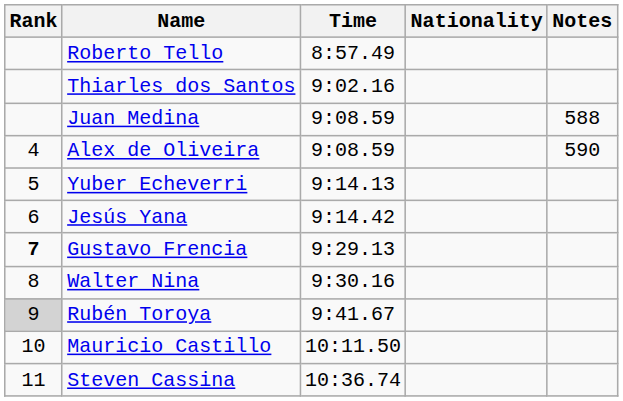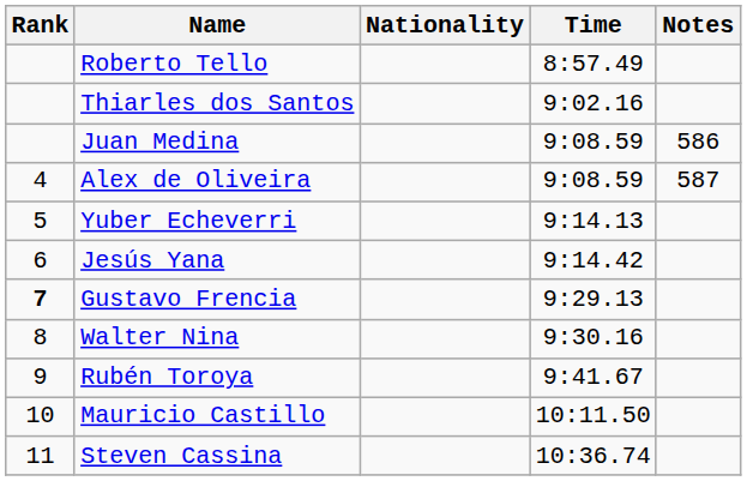 <table class="wikitable sortable" style="text-align:center">
 <tr>
 <th>Rank</th>
 <th>Name</th>
+<th>Nationality</th>
 <th>Time</th>
-<th>Nationality</th>
 <th>Notes</th>
 </tr>
 <tr>
 <td align=center></td>
 <td align=left><a href='#'>Roberto Tello</a></td>
+<td align=left></td>
 <td>8:57.49</td>
-<td align=left></td>
 <td></td>
 </tr>
 <tr>
 <td align=center></td>
 <td align=left><a href='#'>Thiarles dos Santos</a></td>
+<td align=left></td>
 <td>9:02.16</td>
-<td align=left></td>
 <td></td>
 </tr>
 <tr>
 <td align=center></td>
 <td align=left><a href='#'>Juan Medina</a></td>
+<td align=left></td>
 <td>9:08.59</td>
-<td align=left></td>
-<td>588</td>
+<td>586</td>
 </tr>
 <tr>
 <td align=center>4</td>
 <td align=left><a href='#'>Alex de Oliveira</a></td>
+<td align=left></td>
 <td>9:08.59</td>
-<td align=left></td>
-<td>590</td>
+<td>587</td>
 </tr>
 <tr>
 <td align=center>5</td>
 <td align=left><a href='#'>Yuber Echeverri</a></td>
+<td align=left></td>
 <td>9:14.13</td>
-<td align=left></td>
 <td></td>
 </tr>
 <tr>
 <td align=center>6</td>
 <td align=left><a href='#'>Jesús Yana</a></td>
+<td align=left></td>
 <td>9:14.42</td>
-<td align=left></td>
 <td></td>
 </tr>
 <tr>
 <td align=center><strong>7</strong></td>
 <td align=left><a href='#'>Gustavo Frencia</a></td>
+<td align=left></td>
 <td>9:29.13</td>
-<td align=left></td>
 <td></td>
 </tr>
 <tr>
 <td align=center>8</td>
 <td align=left><a href='#'>Walter Nina</a></td>
+<td align=left></td>
 <td>9:30.16</td>
-<td align=left></td>
 <td></td>
 </tr>
 <tr>
-<td align=center style="background: lightgrey;">9</td>
+<td align=center>9</td>
 <td align=left><a href='#'>Rubén Toroya</a></td>
+<td align=left></td>
 <td>9:41.67</td>
-<td align=left></td>
 <td></td>
 </tr>
 <tr>
 <td align=center>10</td>
 <td align=left><a href='#'>Mauricio Castillo</a></td>
+<td align=left></td>
 <td>10:11.50</td>
-<td align=left></td>
 <td></td>
 </tr>
 <tr>
 <td align=center>11</td>
 <td align=left><a href='#'>Steven Cassina</a></td>
+<td align=left></td>
 <td>10:36.74</td>
-<td align=left></td>
 <td></td>
 </tr>
 </table>
